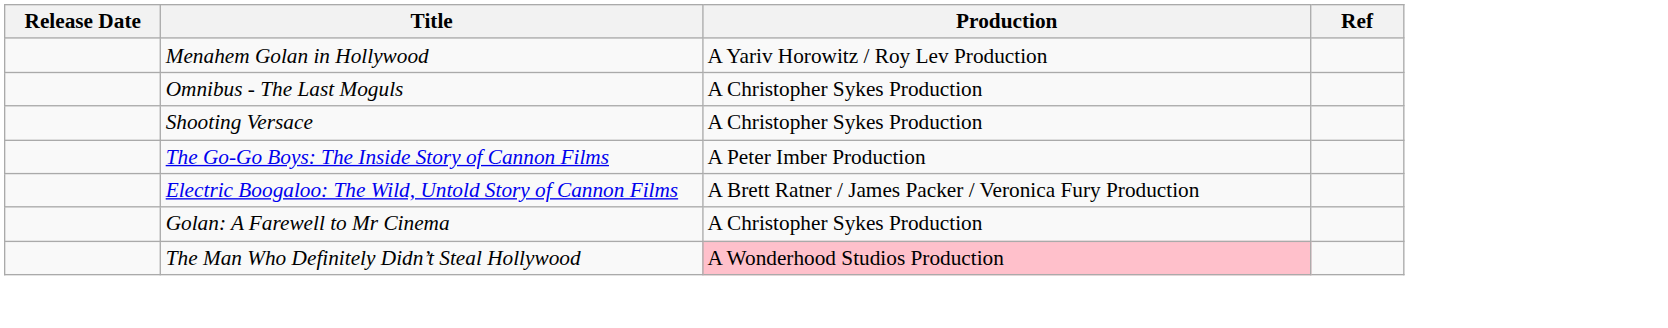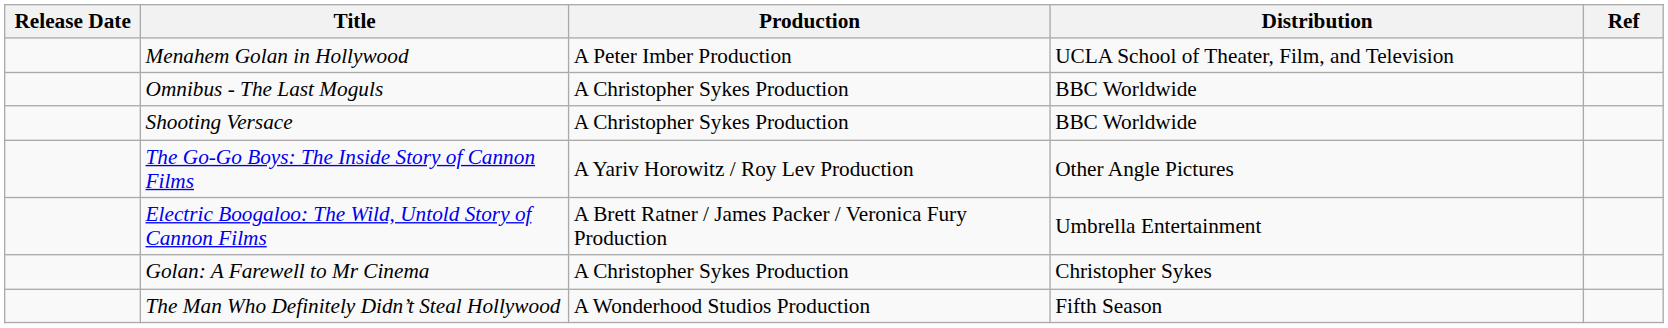 <table class="wikitable sortable">
 <tr>
 <th width="110">Release Date</th>
 <th width="400">Title</th>
 <th width="450">Production</th>
+<th width="500">Distribution</th>
 <th width="62" scope="Col" class="unsortable">Ref</th>
 </tr>
 <tr>
 <td style="text-align:right;"></td>
 <td><em>Menahem Golan in Hollywood</em> </td>
-<td>A Yariv Horowitz / Roy Lev Production</td>
+<td>A Peter Imber Production</td>
+<td>UCLA School of Theater, Film, and Television</td>
 <td></td>
 </tr>
 <tr>
 <td style="text-align:right;"></td>
 <td><em>Omnibus - The Last Moguls</em> </td>
 <td>A Christopher Sykes Production</td>
+<td>BBC Worldwide</td>
 <td></td>
 </tr>
 <tr>
 <td style="text-align:right;"></td>
 <td><em>Shooting Versace</em> </td>
 <td>A Christopher Sykes Production</td>
+<td>BBC Worldwide</td>
 <td></td>
 </tr>
 <tr>
 <td style="text-align:right;"></td>
 <td><em><a href='#'>The Go-Go Boys: The Inside Story of Cannon Films</a></em> </td>
-<td>A Peter Imber Production</td>
+<td>A Yariv Horowitz / Roy Lev Production</td>
+<td>Other Angle Pictures</td>
 <td></td>
 </tr>
 <tr>
 <td style="text-align:right;"></td>
 <td><em><a href='#'>Electric Boogaloo: The Wild, Untold Story of Cannon Films</a></em> </td>
 <td>A Brett Ratner / James Packer / Veronica Fury Production</td>
+<td>Umbrella Entertainment</td>
 <td></td>
 </tr>
 <tr>
 <td style="text-align:right;"></td>
 <td><em>Golan: A Farewell to Mr Cinema</em> </td>
 <td>A Christopher Sykes Production</td>
+<td>Christopher Sykes</td>
 <td></td>
 </tr>
 <tr>
 <td style="text-align:right;"></td>
 <td><em>The Man Who Definitely Didn’t Steal Hollywood</em> </td>
-<td style="background: pink;">A Wonderhood Studios Production</td>
+<td>A Wonderhood Studios Production</td>
+<td>Fifth Season</td>
 <td></td>
 </tr>
 </table>
